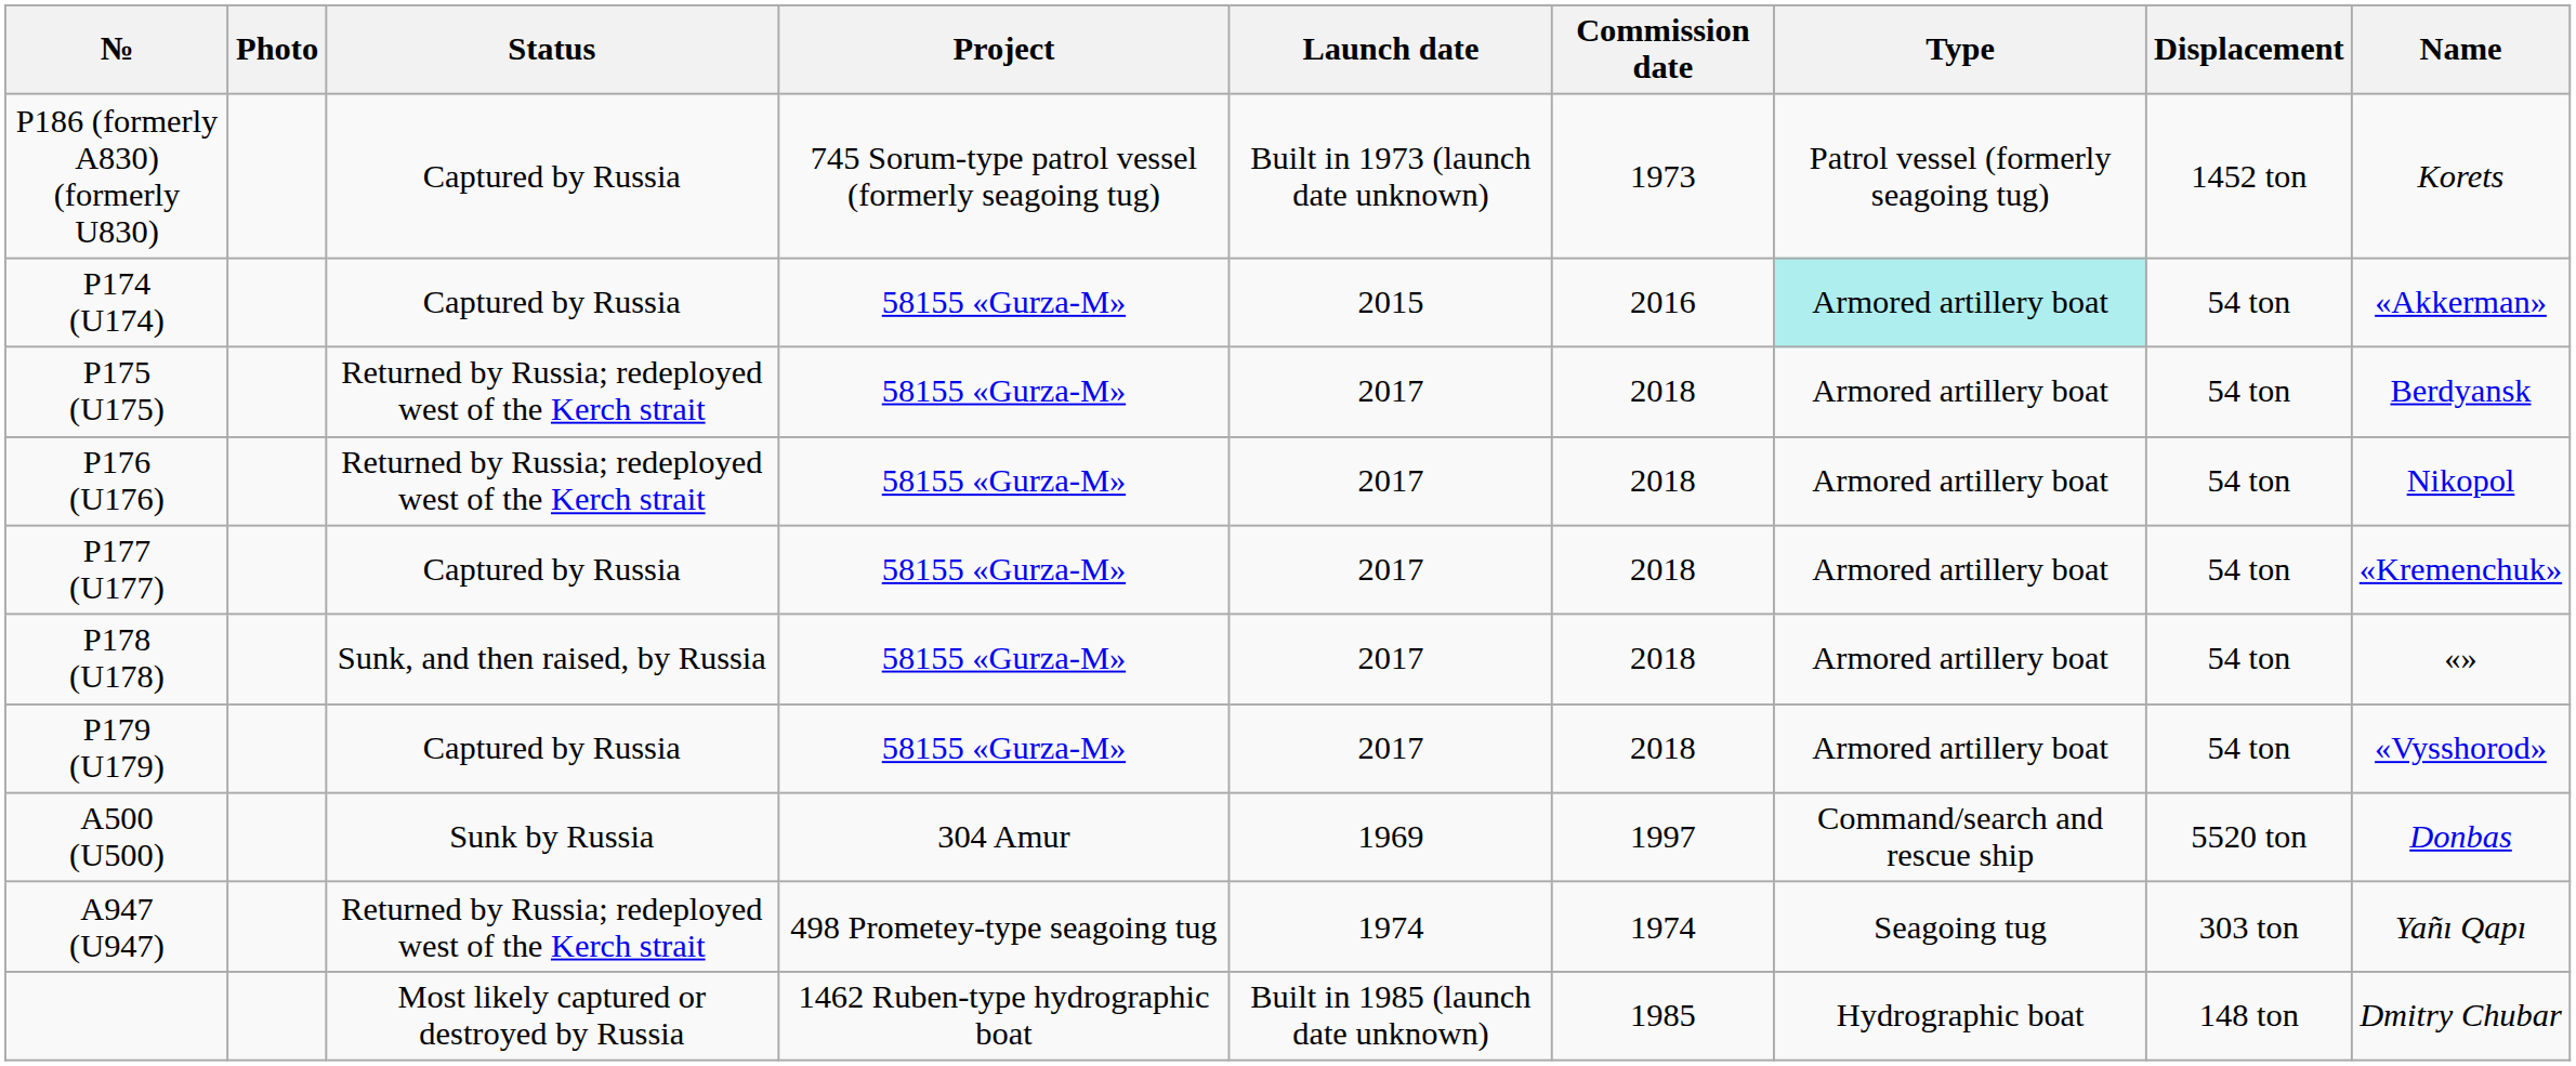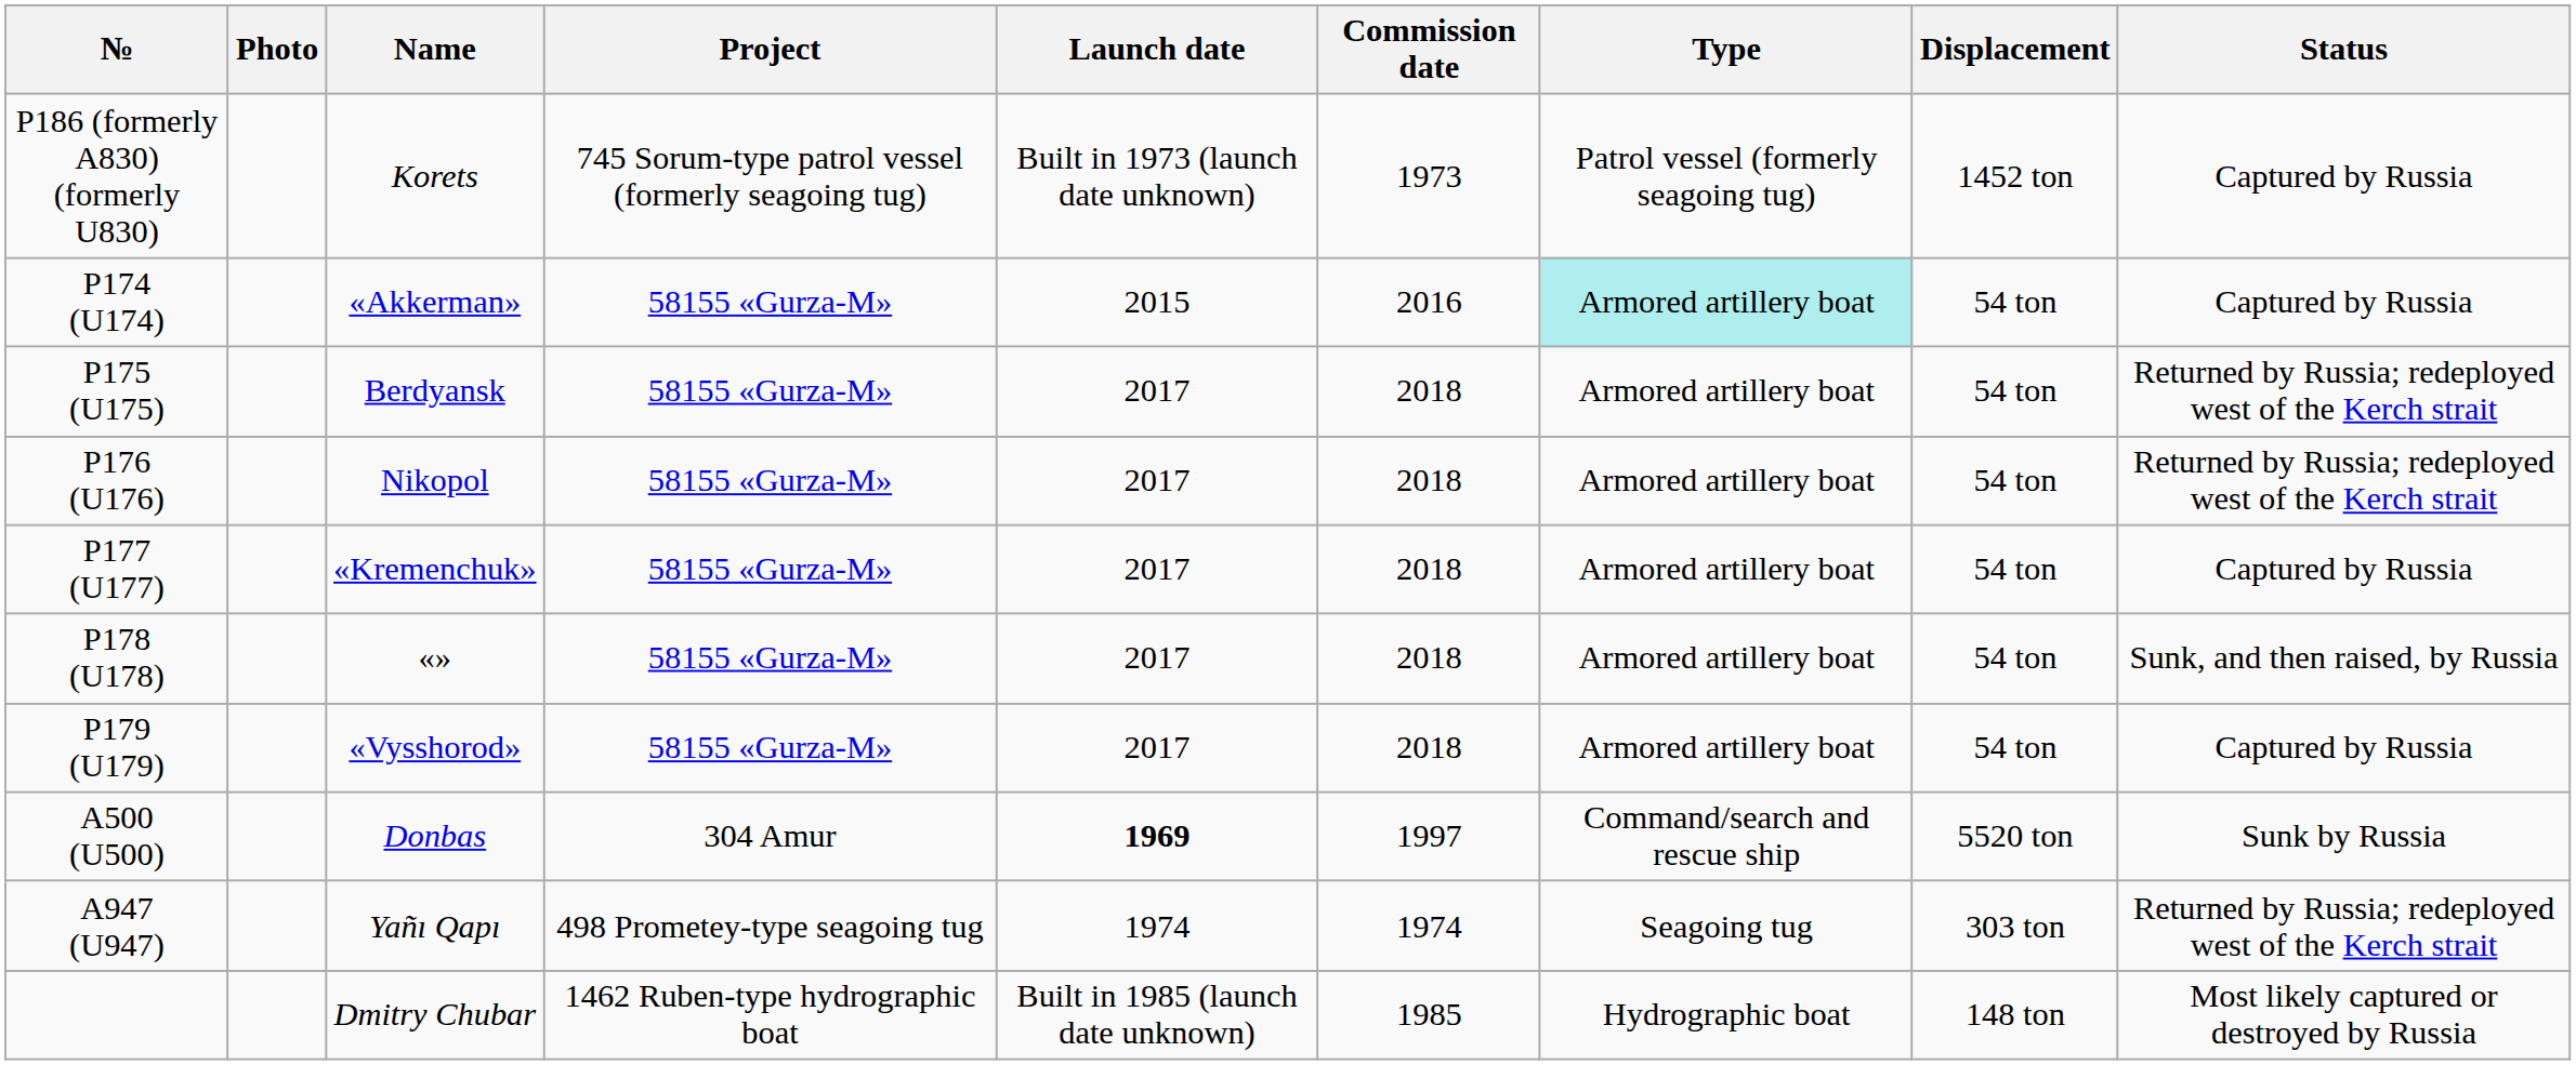 <table class="wikitable" style="text-align: center;">
 <tr>
 <th>№</th>
 <th>Photo</th>
-<th>Status</th>
+<th>Name</th>
 <th>Project</th>
 <th>Launch date</th>
 <th>Commission date</th>
 <th>Type</th>
 <th>Displacement</th>
-<th>Name</th>
+<th>Status</th>
 </tr>
 <tr>
 <td>P186 (formerly A830)<br>(formerly U830)</td>
 <td></td>
-<td>Captured by Russia</td>
+<td><em>Korets</em></td>
 <td>745 Sorum-type patrol vessel (formerly seagoing tug)</td>
 <td>Built in 1973 (launch date unknown)</td>
 <td>1973</td>
 <td>Patrol vessel (formerly seagoing tug)</td>
 <td>1452 ton</td>
-<td><em>Korets</em></td>
+<td>Captured by Russia</td>
 </tr>
 <tr>
 <td>P174<br>(U174)</td>
 <td></td>
-<td>Captured by Russia</td>
+<td><a href='#'>«Akkerman»</a></td>
 <td><a href='#'>58155 «Gurza-M»</a></td>
 <td>2015</td>
 <td>2016</td>
 <td style="background: paleturquoise;">Armored artillery boat</td>
 <td>54 ton</td>
-<td><a href='#'>«Akkerman»</a></td>
+<td>Captured by Russia</td>
 </tr>
 <tr>
 <td>P175<br>(U175)</td>
 <td></td>
-<td>Returned by Russia; redeployed west of the <a href='#'>Kerch strait</a></td>
+<td><a href='#'>Berdyansk</a></td>
 <td><a href='#'>58155 «Gurza-M»</a></td>
 <td>2017</td>
 <td>2018</td>
 <td>Armored artillery boat</td>
 <td>54 ton</td>
-<td><a href='#'>Berdyansk</a></td>
+<td>Returned by Russia; redeployed west of the <a href='#'>Kerch strait</a></td>
 </tr>
 <tr>
 <td>P176<br>(U176)</td>
 <td></td>
-<td>Returned by Russia; redeployed west of the <a href='#'>Kerch strait</a></td>
+<td><a href='#'>Nikopol</a></td>
 <td><a href='#'>58155 «Gurza-M»</a></td>
 <td>2017</td>
 <td>2018</td>
 <td>Armored artillery boat</td>
 <td>54 ton</td>
-<td><a href='#'>Nikopol</a></td>
+<td>Returned by Russia; redeployed west of the <a href='#'>Kerch strait</a></td>
 </tr>
 <tr>
 <td>P177<br>(U177)</td>
 <td></td>
-<td>Captured by Russia</td>
+<td><a href='#'>«Kremenchuk»</a></td>
 <td><a href='#'>58155 «Gurza-M»</a></td>
 <td>2017</td>
 <td>2018</td>
 <td>Armored artillery boat</td>
 <td>54 ton</td>
-<td><a href='#'>«Kremenchuk»</a></td>
+<td>Captured by Russia</td>
 </tr>
 <tr>
 <td>P178<br>(U178)</td>
 <td></td>
-<td>Sunk, and then raised, by Russia</td>
+<td>«»</td>
 <td><a href='#'>58155 «Gurza-M»</a></td>
 <td>2017</td>
 <td>2018</td>
 <td>Armored artillery boat</td>
 <td>54 ton</td>
-<td>«»</td>
+<td>Sunk, and then raised, by Russia</td>
 </tr>
 <tr>
 <td>P179<br>(U179)</td>
 <td></td>
-<td>Captured by Russia</td>
+<td><a href='#'>«Vysshorod»</a></td>
 <td><a href='#'>58155 «Gurza-M»</a></td>
 <td>2017</td>
 <td>2018</td>
 <td>Armored artillery boat</td>
 <td>54 ton</td>
-<td><a href='#'>«Vysshorod»</a></td>
+<td>Captured by Russia</td>
 </tr>
 <tr>
 <td>А500<br>(U500)</td>
 <td></td>
-<td>Sunk by Russia</td>
+<td><a href='#'><em>Donbas</em></a></td>
 <td>304 Amur</td>
-<td>1969</td>
+<td><strong>1969</strong></td>
 <td>1997</td>
 <td>Command/search and rescue ship</td>
 <td>5520 ton</td>
-<td><a href='#'><em>Donbas</em></a></td>
+<td>Sunk by Russia</td>
 </tr>
 <tr>
 <td>A947<br>(U947)</td>
 <td></td>
-<td>Returned by Russia; redeployed west of the <a href='#'>Kerch strait</a></td>
+<td><em>Yañı Qapı</em></td>
 <td>498 Prometey-type seagoing tug</td>
 <td>1974</td>
 <td>1974</td>
 <td>Seagoing tug</td>
 <td>303 ton</td>
-<td><em>Yañı Qapı</em></td>
+<td>Returned by Russia; redeployed west of the <a href='#'>Kerch strait</a></td>
 </tr>
 <tr>
 <td></td>
 <td></td>
-<td>Most likely captured or destroyed by Russia</td>
+<td><em>Dmitry Chubar</em></td>
 <td>1462 Ruben-type hydrographic boat</td>
 <td>Built in 1985 (launch date unknown)</td>
 <td>1985</td>
 <td>Hydrographic boat</td>
 <td>148 ton</td>
-<td><em>Dmitry Chubar</em></td>
+<td>Most likely captured or destroyed by Russia</td>
 </tr>
 </table>
